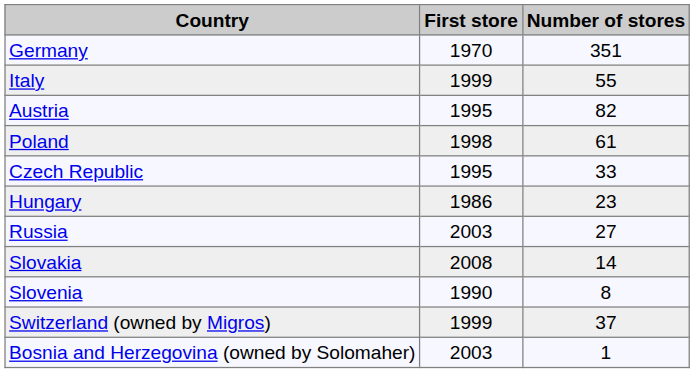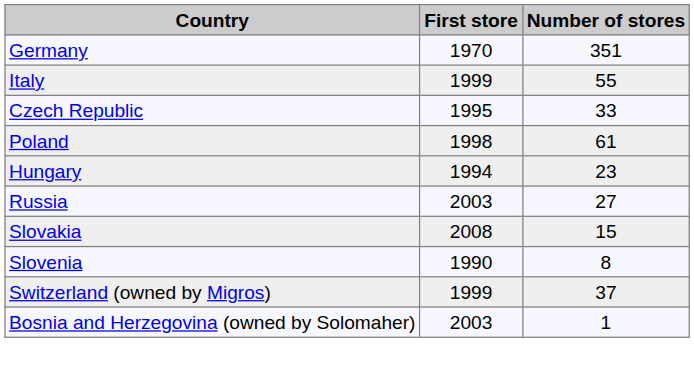 <table align=center bgcolor="#f7f8ff" cellpadding="3" cellspacing="0" border="1" style="font-size: 95%; border: gray solid 1px; border-collapse: collapse;">
 <tr bgcolor="#CCCCCC">
 <td align="center"><strong>Country</strong></td>
 <td align="center"><strong>First store</strong></td>
 <td align="center"><strong>Number of stores</strong></td>
 </tr>
 <tr>
 <td align=left><a href='#'>Germany</a></td>
 <td align=center>1970</td>
 <td align=center>351</td>
 </tr>
 <tr bgcolor="#EFEFEF">
 <td align=left><a href='#'>Italy</a></td>
 <td align=center>1999</td>
 <td align=center>55</td>
 </tr>
 <tr>
-<td align=left><a href='#'>Austria</a></td>
+<td align=left><a href='#'>Czech Republic</a></td>
 <td align=center>1995</td>
-<td align=center>82</td>
+<td align=center>33</td>
 </tr>
 <tr bgcolor="#EFEFEF">
 <td align=left><a href='#'>Poland</a></td>
 <td align=center>1998</td>
 <td align=center>61</td>
 </tr>
-<tr>
-<td align=left><a href='#'>Czech Republic</a></td>
-<td align=center>1995</td>
-<td align=center>33</td>
-</tr>
 <tr bgcolor="#EFEFEF">
 <td align=left><a href='#'>Hungary</a></td>
-<td align=center>1986</td>
+<td align=center>1994</td>
 <td align=center>23</td>
 </tr>
 <tr>
 <td align=left><a href='#'>Russia</a></td>
 <td align=center>2003</td>
 <td align=center>27</td>
 </tr>
 <tr bgcolor="#EFEFEF">
 <td align=left><a href='#'>Slovakia</a></td>
 <td align=center>2008</td>
-<td align=center>14</td>
+<td align=center>15</td>
 </tr>
 <tr>
 <td align=left><a href='#'>Slovenia</a></td>
 <td align=center>1990</td>
 <td align=center>8</td>
 </tr>
 <tr bgcolor="#EFEFEF">
 <td align=left><a href='#'>Switzerland</a> (owned by <a href='#'>Migros</a>)</td>
 <td align=center>1999</td>
 <td align=center>37</td>
 </tr>
 <tr>
 <td align=left><a href='#'>Bosnia and Herzegovina</a> (owned by Solomaher)</td>
 <td align=center>2003</td>
 <td align=center>1</td>
 </tr>
 </table>
